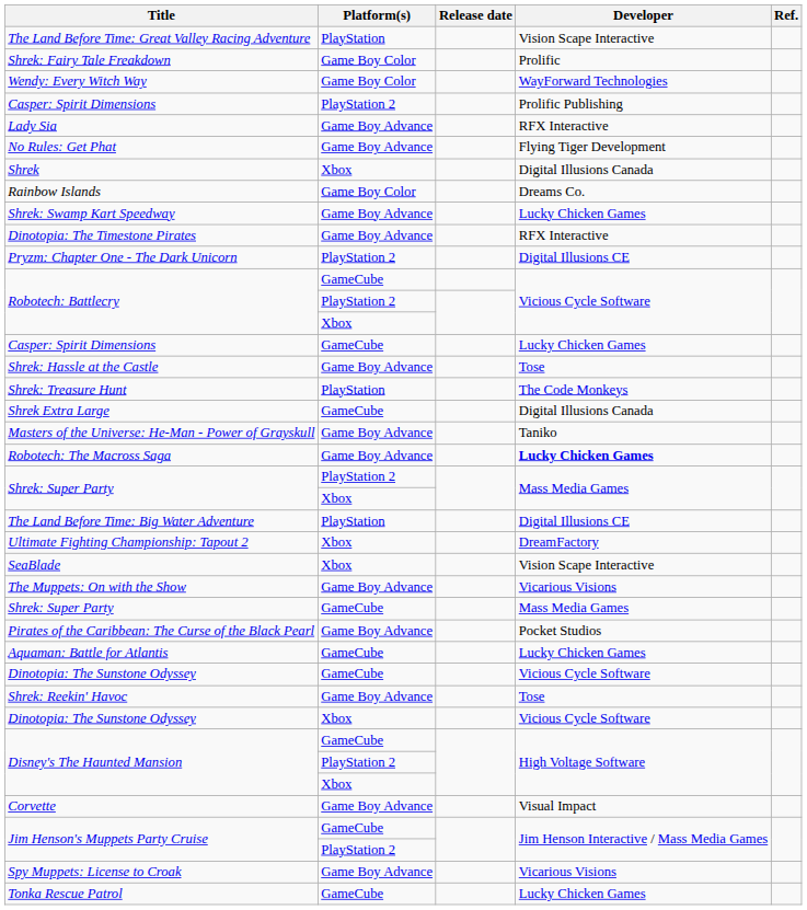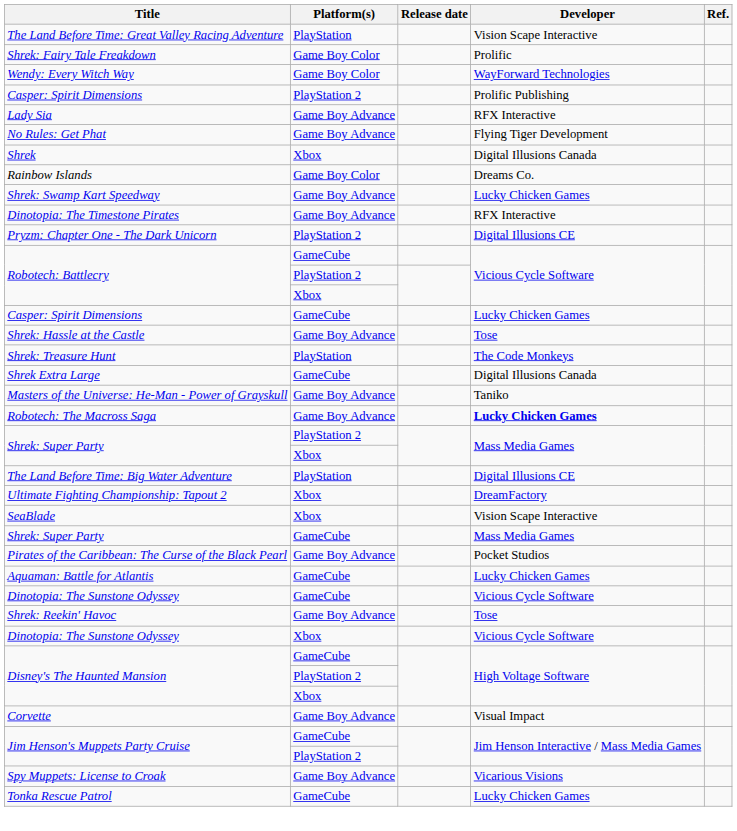 <table class="wikitable sortable">
 <tr>
 <th>Title</th>
 <th>Platform(s)</th>
 <th>Release date</th>
 <th>Developer</th>
 <th>Ref.</th>
 </tr>
 <tr>
 <td><em><a href='#'>The Land Before Time: Great Valley Racing Adventure</a></em></td>
 <td><a href='#'>PlayStation</a></td>
 <td></td>
 <td>Vision Scape Interactive</td>
 <td></td>
 </tr>
 <tr>
 <td><em><a href='#'>Shrek: Fairy Tale Freakdown</a></em></td>
 <td><a href='#'>Game Boy Color</a></td>
 <td></td>
 <td>Prolific</td>
 <td></td>
 </tr>
 <tr>
 <td><em><a href='#'>Wendy: Every Witch Way</a></em></td>
 <td><a href='#'>Game Boy Color</a></td>
 <td></td>
 <td><a href='#'>WayForward Technologies</a></td>
 <td></td>
 </tr>
 <tr>
 <td><em><a href='#'>Casper: Spirit Dimensions</a></em></td>
 <td><a href='#'>PlayStation 2</a></td>
 <td></td>
 <td>Prolific Publishing</td>
 <td></td>
 </tr>
 <tr>
 <td><em><a href='#'>Lady Sia</a></em></td>
 <td><a href='#'>Game Boy Advance</a></td>
 <td></td>
 <td>RFX Interactive</td>
 <td></td>
 </tr>
 <tr>
 <td><em><a href='#'>No Rules: Get Phat</a></em></td>
 <td><a href='#'>Game Boy Advance</a></td>
 <td></td>
 <td>Flying Tiger Development</td>
 <td></td>
 </tr>
 <tr>
 <td><em><a href='#'>Shrek</a></em></td>
 <td><a href='#'>Xbox</a></td>
 <td></td>
 <td>Digital Illusions Canada</td>
 <td></td>
 </tr>
 <tr>
 <td><em>Rainbow Islands</em></td>
 <td><a href='#'>Game Boy Color</a></td>
 <td></td>
 <td>Dreams Co.</td>
 <td></td>
 </tr>
 <tr>
 <td><em><a href='#'>Shrek: Swamp Kart Speedway</a></em></td>
 <td><a href='#'>Game Boy Advance</a></td>
 <td></td>
 <td><a href='#'>Lucky Chicken Games</a></td>
 <td></td>
 </tr>
 <tr>
 <td><em><a href='#'>Dinotopia: The Timestone Pirates</a></em></td>
 <td><a href='#'>Game Boy Advance</a></td>
 <td></td>
 <td>RFX Interactive</td>
 <td></td>
 </tr>
 <tr>
 <td><em><a href='#'>Pryzm: Chapter One - The Dark Unicorn</a></em></td>
 <td><a href='#'>PlayStation 2</a></td>
 <td></td>
 <td><a href='#'>Digital Illusions CE</a></td>
 <td></td>
 </tr>
 <tr>
 <td rowspan="3"><em><a href='#'>Robotech: Battlecry</a></em></td>
 <td><a href='#'>GameCube</a></td>
 <td></td>
 <td rowspan="3"><a href='#'>Vicious Cycle Software</a></td>
 <td rowspan="3"></td>
 </tr>
 <tr>
 <td><a href='#'>PlayStation 2</a></td>
 <td rowspan="2"></td>
 </tr>
 <tr>
 <td><a href='#'>Xbox</a></td>
 </tr>
 <tr>
 <td><em><a href='#'>Casper: Spirit Dimensions</a></em></td>
 <td><a href='#'>GameCube</a></td>
 <td></td>
 <td><a href='#'>Lucky Chicken Games</a></td>
 <td></td>
 </tr>
 <tr>
 <td><em><a href='#'>Shrek: Hassle at the Castle</a></em></td>
 <td><a href='#'>Game Boy Advance</a></td>
 <td></td>
 <td><a href='#'>Tose</a></td>
 <td></td>
 </tr>
 <tr>
 <td><em><a href='#'>Shrek: Treasure Hunt</a></em></td>
 <td><a href='#'>PlayStation</a></td>
 <td></td>
 <td><a href='#'>The Code Monkeys</a></td>
 <td></td>
 </tr>
 <tr>
 <td><em><a href='#'>Shrek Extra Large</a></em></td>
 <td><a href='#'>GameCube</a></td>
 <td></td>
 <td>Digital Illusions Canada</td>
 <td></td>
 </tr>
 <tr>
 <td><em><a href='#'>Masters of the Universe: He-Man - Power of Grayskull</a></em></td>
 <td><a href='#'>Game Boy Advance</a></td>
 <td></td>
 <td>Taniko</td>
 <td></td>
 </tr>
 <tr>
 <td><em><a href='#'>Robotech: The Macross Saga</a></em></td>
 <td><a href='#'>Game Boy Advance</a></td>
 <td></td>
 <td><strong><a href='#'>Lucky Chicken Games</a></strong></td>
 <td></td>
 </tr>
 <tr>
 <td rowspan="2"><em><a href='#'>Shrek: Super Party</a></em></td>
 <td><a href='#'>PlayStation 2</a></td>
 <td rowspan="2"></td>
 <td rowspan="2"><a href='#'>Mass Media Games</a></td>
 <td rowspan="2"></td>
 </tr>
 <tr>
 <td><a href='#'>Xbox</a></td>
 </tr>
 <tr>
 <td><em><a href='#'>The Land Before Time: Big Water Adventure</a></em></td>
 <td><a href='#'>PlayStation</a></td>
 <td></td>
 <td><a href='#'>Digital Illusions CE</a></td>
 <td></td>
 </tr>
 <tr>
 <td><em><a href='#'>Ultimate Fighting Championship: Tapout 2</a></em></td>
 <td><a href='#'>Xbox</a></td>
 <td></td>
 <td><a href='#'>DreamFactory</a></td>
 <td></td>
 </tr>
 <tr>
 <td><em><a href='#'>SeaBlade</a></em></td>
 <td><a href='#'>Xbox</a></td>
 <td></td>
 <td>Vision Scape Interactive</td>
 <td></td>
 </tr>
 <tr>
-<td><em><a href='#'>The Muppets: On with the Show</a></em></td>
-<td><a href='#'>Game Boy Advance</a></td>
-<td></td>
-<td><a href='#'>Vicarious Visions</a></td>
-<td></td>
-</tr>
-<tr>
 <td><em><a href='#'>Shrek: Super Party</a></em></td>
 <td><a href='#'>GameCube</a></td>
 <td></td>
 <td><a href='#'>Mass Media Games</a></td>
 <td></td>
 </tr>
 <tr>
 <td><em><a href='#'>Pirates of the Caribbean: The Curse of the Black Pearl</a></em></td>
 <td><a href='#'>Game Boy Advance</a></td>
 <td></td>
 <td>Pocket Studios</td>
 <td></td>
 </tr>
 <tr>
 <td><em><a href='#'>Aquaman: Battle for Atlantis</a></em></td>
 <td><a href='#'>GameCube</a></td>
 <td></td>
 <td><a href='#'>Lucky Chicken Games</a></td>
 <td></td>
 </tr>
 <tr>
 <td><em><a href='#'>Dinotopia: The Sunstone Odyssey</a></em></td>
 <td><a href='#'>GameCube</a></td>
 <td></td>
 <td><a href='#'>Vicious Cycle Software</a></td>
 <td></td>
 </tr>
 <tr>
 <td><em><a href='#'>Shrek: Reekin' Havoc</a></em></td>
 <td><a href='#'>Game Boy Advance</a></td>
 <td></td>
 <td><a href='#'>Tose</a></td>
 <td></td>
 </tr>
 <tr>
 <td><em><a href='#'>Dinotopia: The Sunstone Odyssey</a></em></td>
 <td><a href='#'>Xbox</a></td>
 <td></td>
 <td><a href='#'>Vicious Cycle Software</a></td>
 <td></td>
 </tr>
 <tr>
 <td rowspan="3"><em><a href='#'>Disney's The Haunted Mansion</a></em></td>
 <td><a href='#'>GameCube</a></td>
 <td rowspan="3"></td>
 <td rowspan="3"><a href='#'>High Voltage Software</a></td>
 <td rowspan="3"></td>
 </tr>
 <tr>
 <td><a href='#'>PlayStation 2</a></td>
 </tr>
 <tr>
 <td><a href='#'>Xbox</a></td>
 </tr>
 <tr>
 <td><em><a href='#'>Corvette</a></em></td>
 <td><a href='#'>Game Boy Advance</a></td>
 <td></td>
 <td>Visual Impact</td>
 <td></td>
 </tr>
 <tr>
 <td rowspan="2"><em><a href='#'>Jim Henson's Muppets Party Cruise</a></em></td>
 <td><a href='#'>GameCube</a></td>
 <td rowspan="2"></td>
 <td rowspan="2"><a href='#'>Jim Henson Interactive</a> / <a href='#'>Mass Media Games</a></td>
 <td rowspan="2"></td>
 </tr>
 <tr>
 <td><a href='#'>PlayStation 2</a></td>
 </tr>
 <tr>
 <td><em><a href='#'>Spy Muppets: License to Croak</a></em></td>
 <td><a href='#'>Game Boy Advance</a></td>
 <td></td>
 <td><a href='#'>Vicarious Visions</a></td>
 <td></td>
 </tr>
 <tr>
 <td><em><a href='#'>Tonka Rescue Patrol</a></em></td>
 <td><a href='#'>GameCube</a></td>
 <td></td>
 <td><a href='#'>Lucky Chicken Games</a></td>
 <td></td>
 </tr>
 </table>
